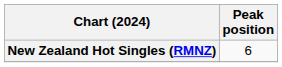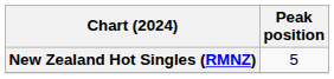 <table class="wikitable sortable plainrowheaders" style="text-align:center">
 <tr>
 <th scope="col">Chart (2024)</th>
 <th scope="col">Peak<br>position</th>
 </tr>
 <tr>
 <th scope="row">New Zealand Hot Singles (<a href='#'>RMNZ</a>)</th>
-<td>6</td>
+<td>5</td>
 </tr>
 <tr>
 </tr>
 <tr>
 </tr>
 <tr>
 </tr>
 </table>
